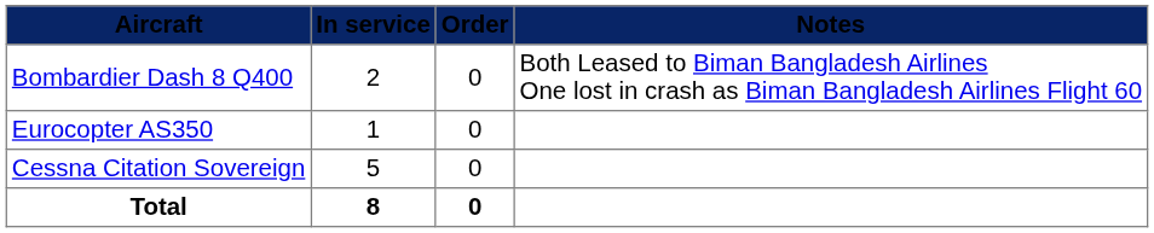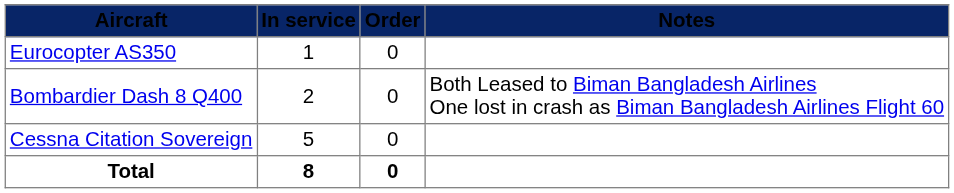 <table class="toccolours" border="1" cellpadding="3" style="border-collapse:collapse;margin: auto;">
 <tr bgcolor=#082567>
 <th><span>Aircraft</span></th>
 <th><span>In service</span></th>
 <th><span>Order</span></th>
 <th><span>Notes</span></th>
 </tr>
 <tr>
+<td><a href='#'>Eurocopter AS350</a></td>
+<td align="center">1</td>
+<td align="center">0</td>
+<td></td>
+</tr>
+<tr>
 <td><a href='#'>Bombardier Dash 8 Q400</a></td>
 <td align="center">2</td>
 <td align="center">0</td>
 <td>Both Leased to <a href='#'>Biman Bangladesh Airlines</a><br>One lost in crash as <a href='#'>Biman Bangladesh Airlines Flight 60</a></td>
-</tr>
-<tr>
-<td><a href='#'>Eurocopter AS350</a></td>
-<td align="center">1</td>
-<td align="center">0</td>
-<td></td>
 </tr>
 <tr>
 <td><a href='#'>Cessna Citation Sovereign</a></td>
 <td align="center">5</td>
 <td align="center">0</td>
 <td></td>
 </tr>
 <tr>
 <th>Total</th>
 <th>8</th>
 <th>0</th>
 <th></th>
 </tr>
 </table>
